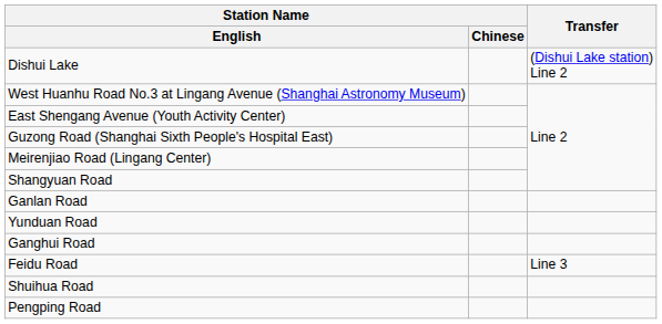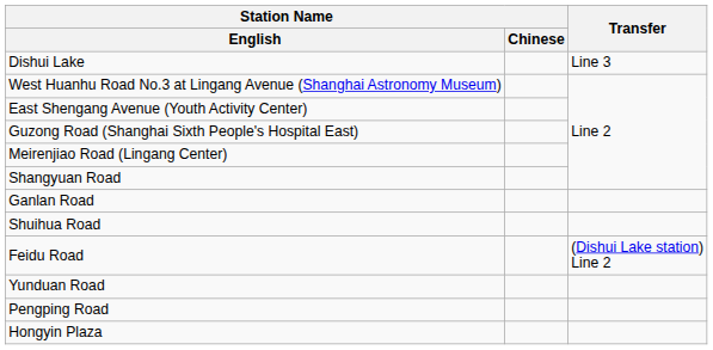 <table class="wikitable">
 <tr>
 <th colspan="2">Station Name</th>
 <th rowspan="2">Transfer</th>
 </tr>
 <tr>
 <th>English</th>
 <th>Chinese</th>
 </tr>
 <tr>
 <td>Dishui Lake</td>
 <td><span></span></td>
-<td> (<a href='#'>Dishui Lake station</a>)<br>Line 2</td>
+<td>Line 3</td>
 </tr>
 <tr>
 <td>West Huanhu Road No.3 at Lingang Avenue (<a href='#'>Shanghai Astronomy Museum</a>)</td>
 <td><span></span></td>
 <td rowspan="5">Line 2</td>
 </tr>
 <tr>
 <td>East Shengang Avenue (Youth Activity Center)</td>
 <td><span></span></td>
 </tr>
 <tr>
 <td>Guzong Road (Shanghai Sixth People's Hospital East)</td>
 <td><span></span></td>
 </tr>
 <tr>
 <td>Meirenjiao Road (Lingang Center)</td>
 <td><span></span></td>
 </tr>
 <tr>
 <td>Shangyuan Road</td>
 <td><span></span></td>
 </tr>
 <tr>
 <td>Ganlan Road</td>
 <td><span></span></td>
 <td></td>
 </tr>
 <tr>
-<td>Yunduan Road</td>
-<td><span></span></td>
-<td></td>
-</tr>
-<tr>
-<td>Ganghui Road</td>
+<td>Shuihua Road</td>
 <td><span></span></td>
 <td></td>
 </tr>
 <tr>
 <td>Feidu Road</td>
 <td><span></span></td>
-<td>Line 3</td>
+<td> (<a href='#'>Dishui Lake station</a>)<br>Line 2</td>
 </tr>
 <tr>
-<td>Shuihua Road</td>
+<td>Yunduan Road</td>
 <td><span></span></td>
 <td></td>
 </tr>
 <tr>
 <td>Pengping Road</td>
 <td><span></span></td>
 <td></td>
 </tr>
+<tr>
+<td>Hongyin Plaza</td>
+<td><span></span></td>
+<td></td>
+</tr>
 </table>
